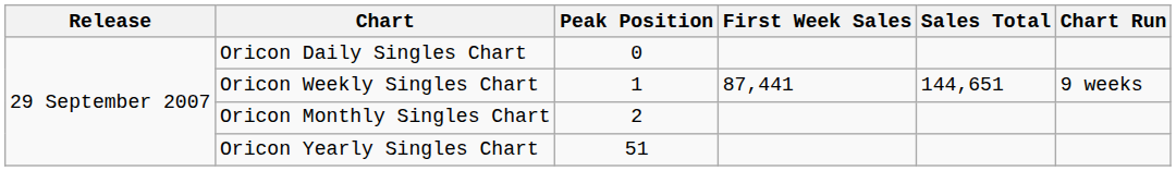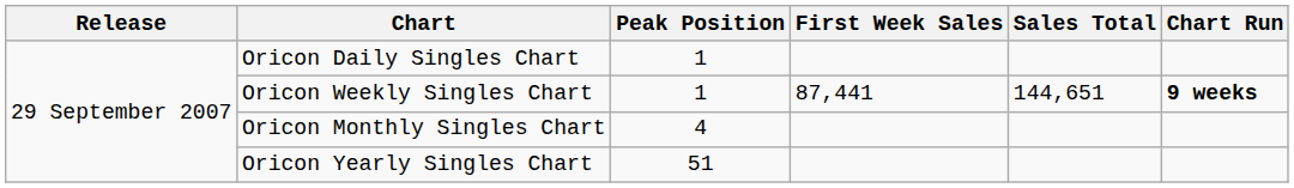 <table class="wikitable">
 <tr>
 <th>Release</th>
 <th>Chart</th>
 <th>Peak Position</th>
 <th>First Week Sales</th>
 <th>Sales Total</th>
 <th>Chart Run</th>
 </tr>
 <tr>
 <td rowspan="4">29 September 2007</td>
 <td>Oricon Daily Singles Chart</td>
-<td align="center">0</td>
+<td align="center">1</td>
 <td></td>
 <td></td>
 <td></td>
 </tr>
 <tr>
 <td>Oricon Weekly Singles Chart</td>
 <td align="center">1</td>
 <td>87,441</td>
 <td>144,651</td>
-<td>9 weeks</td>
+<td><strong>9 weeks</strong></td>
 </tr>
 <tr>
 <td>Oricon Monthly Singles Chart</td>
-<td align="center">2</td>
+<td align="center">4</td>
 <td></td>
 <td></td>
 <td></td>
 </tr>
 <tr>
 <td>Oricon Yearly Singles Chart</td>
 <td align="center">51</td>
 <td></td>
 <td></td>
 <td></td>
 </tr>
 </table>
